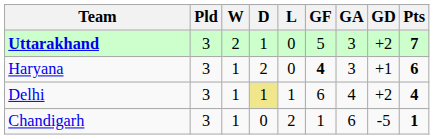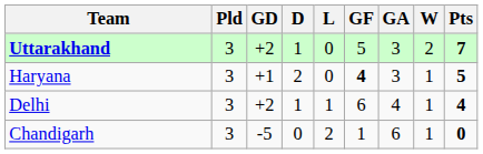 <table class="wikitable" style="text-align: center;">
 <tr>
 <th width="175">Team</th>
 <th width="20">Pld</th>
-<th width="20">W</th>
+<th width="20">GD</th>
 <th width="20">D</th>
 <th width="20">L</th>
 <th width="20">GF</th>
 <th width="20">GA</th>
-<th width="20">GD</th>
+<th width="20">W</th>
 <th width="20">Pts</th>
 </tr>
 <tr bgcolor=#ccffcc>
 <td align=left><strong><a href='#'>Uttarakhand</a></strong></td>
 <td>3</td>
-<td>2</td>
+<td>+2</td>
 <td>1</td>
 <td>0</td>
 <td>5</td>
 <td>3</td>
-<td>+2</td>
+<td>2</td>
 <td><strong>7</strong></td>
 </tr>
 <tr>
 <td align=left><a href='#'>Haryana</a></td>
 <td>3</td>
-<td>1</td>
+<td>+1</td>
 <td>2</td>
 <td>0</td>
 <td><strong>4</strong></td>
 <td>3</td>
-<td>+1</td>
-<td><strong>6</strong></td>
+<td>1</td>
+<td><strong>5</strong></td>
 </tr>
 <tr>
 <td align=left><a href='#'>Delhi</a></td>
 <td>3</td>
+<td>+2</td>
 <td>1</td>
-<td style="background: khaki;">1</td>
 <td>1</td>
 <td>6</td>
 <td>4</td>
-<td>+2</td>
+<td>1</td>
 <td><strong>4</strong></td>
 </tr>
 <tr>
 <td align=left><a href='#'>Chandigarh</a></td>
 <td>3</td>
-<td>1</td>
+<td>-5</td>
 <td>0</td>
 <td>2</td>
 <td>1</td>
 <td>6</td>
-<td>-5</td>
-<td><strong>1</strong></td>
+<td>1</td>
+<td><strong>0</strong></td>
 </tr>
 </table>
